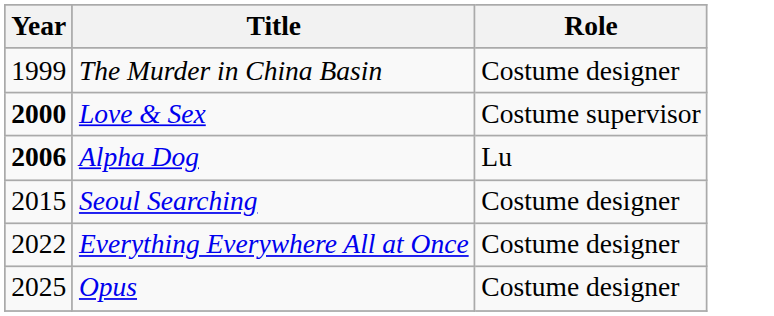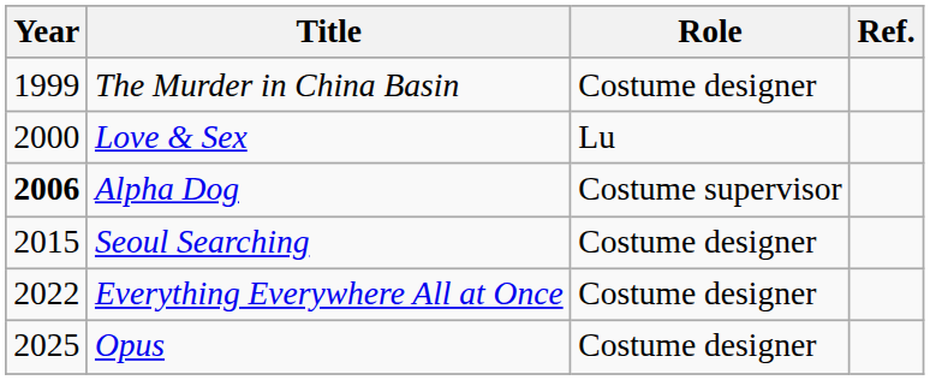 <table class="wikitable">
 <tr>
 <th>Year</th>
 <th>Title</th>
 <th>Role</th>
+<th>Ref.</th>
 </tr>
 <tr>
 <td>1999</td>
 <td><em>The Murder in China Basin</em></td>
 <td>Costume designer</td>
+<td></td>
 </tr>
 <tr>
-<td><strong>2000</strong></td>
+<td>2000</td>
 <td><em><a href='#'>Love & Sex</a></em></td>
-<td>Costume supervisor</td>
+<td>Lu</td>
+<td></td>
 </tr>
 <tr>
 <td><strong>2006</strong></td>
 <td><em><a href='#'>Alpha Dog</a></em></td>
-<td>Lu</td>
+<td>Costume supervisor</td>
+<td></td>
 </tr>
 <tr>
 <td>2015</td>
 <td><em><a href='#'>Seoul Searching</a></em></td>
 <td>Costume designer</td>
+<td></td>
 </tr>
 <tr>
 <td>2022</td>
 <td><em><a href='#'>Everything Everywhere All at Once</a></em></td>
 <td>Costume designer</td>
+<td></td>
 </tr>
 <tr>
 <td>2025</td>
 <td><em><a href='#'>Opus</a></em></td>
 <td>Costume designer</td>
+<td></td>
 </tr>
 </table>
